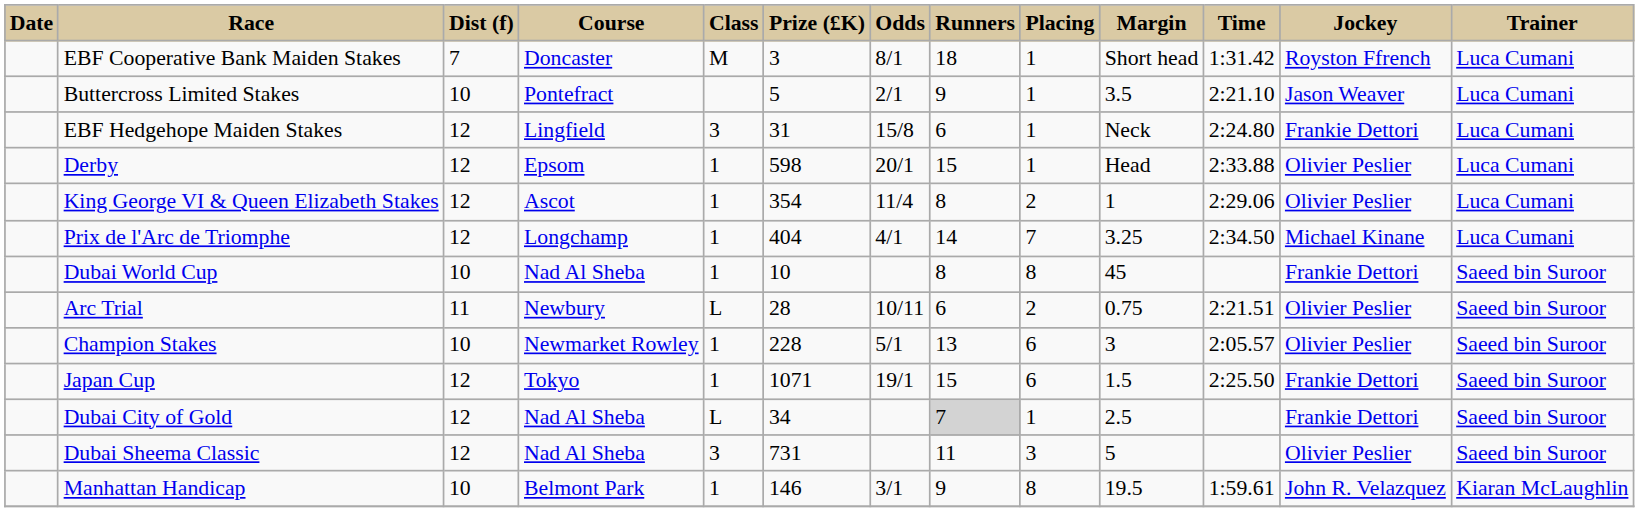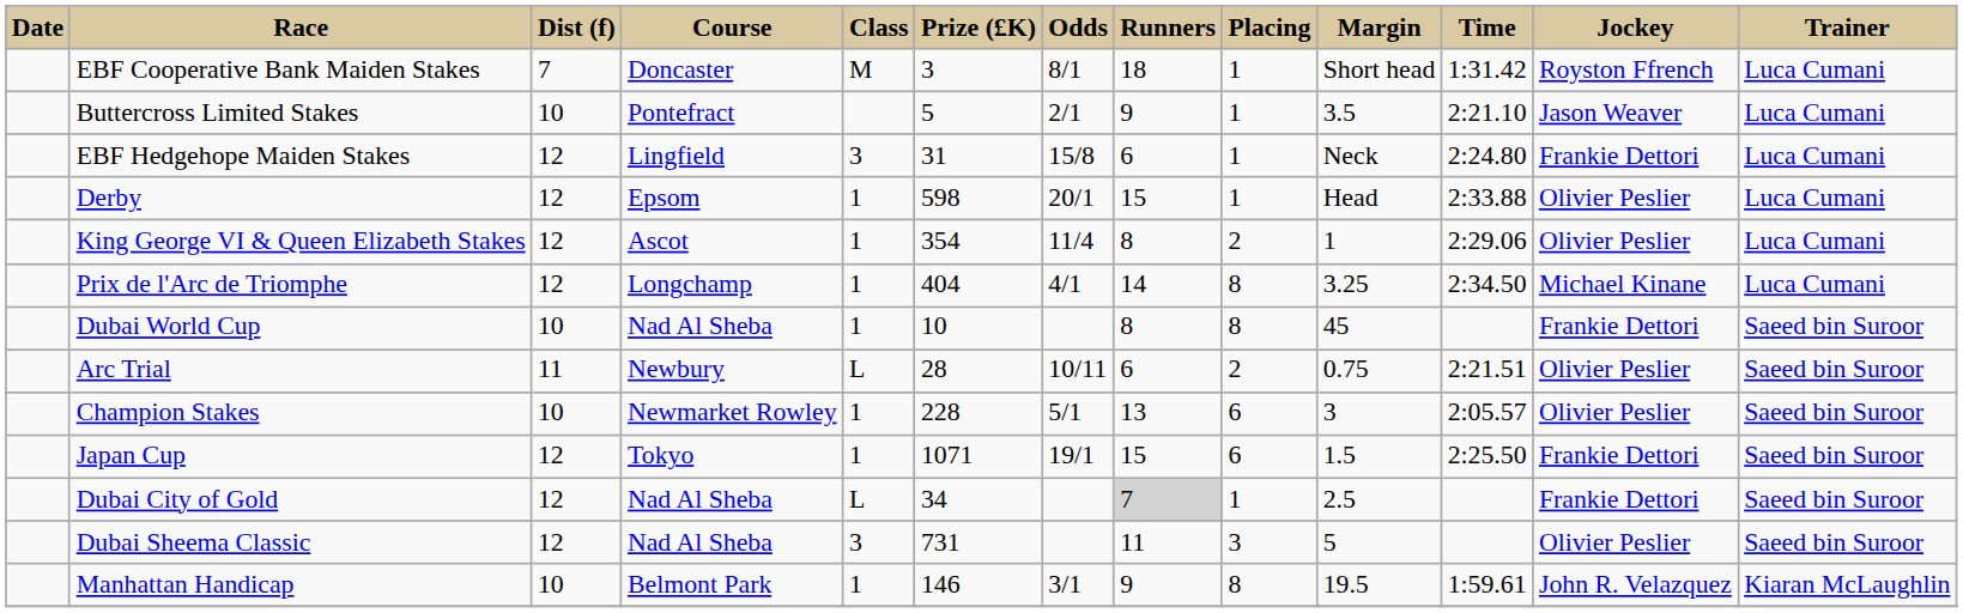 <table class = "wikitable sortable" | border="1" cellpadding="1" style=" text-align:centre; margin-left:1em; float:centre ;border-collapse: collapse; font-size:80%">
 <tr style="background:#dacaa4; text-align:center;">
 <th style="background-color:#dacaa4;">Date</th>
 <th style="background-color:#dacaa4;">Race</th>
 <th style="background-color:#dacaa4;">Dist (f)</th>
 <th style="background-color:#dacaa4;">Course</th>
 <th style="background-color:#dacaa4;">Class</th>
 <th style="background-color:#dacaa4;">Prize (£K)</th>
 <th style="background-color:#dacaa4;">Odds</th>
 <th style="background-color:#dacaa4;">Runners</th>
 <th style="background-color:#dacaa4;">Placing</th>
 <th style="background-color:#dacaa4;">Margin</th>
 <th style="background-color:#dacaa4;">Time</th>
 <th style="background-color:#dacaa4;">Jockey</th>
 <th style="background-color:#dacaa4;">Trainer</th>
 </tr>
 <tr>
 <td></td>
 <td>EBF Cooperative Bank Maiden Stakes</td>
 <td>7</td>
 <td><a href='#'>Doncaster</a></td>
 <td>M</td>
 <td>3</td>
 <td>8/1</td>
 <td>18</td>
 <td>1</td>
 <td>Short head</td>
 <td>1:31.42</td>
 <td><a href='#'>Royston Ffrench</a></td>
 <td><a href='#'>Luca Cumani</a></td>
 </tr>
 <tr>
 <td></td>
 <td>Buttercross Limited Stakes</td>
 <td>10</td>
 <td><a href='#'>Pontefract</a></td>
 <td></td>
 <td>5</td>
 <td>2/1</td>
 <td>9</td>
 <td>1</td>
 <td>3.5</td>
 <td>2:21.10</td>
 <td><a href='#'>Jason Weaver</a></td>
 <td><a href='#'>Luca Cumani</a></td>
 </tr>
 <tr>
 <td></td>
 <td>EBF Hedgehope Maiden Stakes</td>
 <td>12</td>
 <td><a href='#'>Lingfield</a></td>
 <td>3</td>
 <td>31</td>
 <td>15/8</td>
 <td>6</td>
 <td>1</td>
 <td>Neck</td>
 <td>2:24.80</td>
 <td><a href='#'>Frankie Dettori</a></td>
 <td><a href='#'>Luca Cumani</a></td>
 </tr>
 <tr>
 <td></td>
 <td><a href='#'>Derby</a></td>
 <td>12</td>
 <td><a href='#'>Epsom</a></td>
 <td>1</td>
 <td>598</td>
 <td>20/1</td>
 <td>15</td>
 <td>1</td>
 <td>Head</td>
 <td>2:33.88</td>
 <td><a href='#'>Olivier Peslier</a></td>
 <td><a href='#'>Luca Cumani</a></td>
 </tr>
 <tr>
 <td></td>
 <td><a href='#'>King George VI & Queen Elizabeth Stakes</a></td>
 <td>12</td>
 <td><a href='#'>Ascot</a></td>
 <td>1</td>
 <td>354</td>
 <td>11/4</td>
 <td>8</td>
 <td>2</td>
 <td>1</td>
 <td>2:29.06</td>
 <td><a href='#'>Olivier Peslier</a></td>
 <td><a href='#'>Luca Cumani</a></td>
 </tr>
 <tr>
 <td></td>
 <td><a href='#'>Prix de l'Arc de Triomphe</a></td>
 <td>12</td>
 <td><a href='#'>Longchamp</a></td>
 <td>1</td>
 <td>404</td>
 <td>4/1</td>
 <td>14</td>
-<td>7</td>
+<td>8</td>
 <td>3.25</td>
 <td>2:34.50</td>
 <td><a href='#'>Michael Kinane</a></td>
 <td><a href='#'>Luca Cumani</a></td>
 </tr>
 <tr>
 <td></td>
 <td><a href='#'>Dubai World Cup</a></td>
 <td>10</td>
 <td><a href='#'>Nad Al Sheba</a></td>
 <td>1</td>
 <td>10</td>
 <td></td>
 <td>8</td>
 <td>8</td>
 <td>45</td>
 <td></td>
 <td><a href='#'>Frankie Dettori</a></td>
 <td><a href='#'>Saeed bin Suroor</a></td>
 </tr>
 <tr>
 <td></td>
 <td><a href='#'>Arc Trial</a></td>
 <td>11</td>
 <td><a href='#'>Newbury</a></td>
 <td>L</td>
 <td>28</td>
 <td>10/11</td>
 <td>6</td>
 <td>2</td>
 <td>0.75</td>
 <td>2:21.51</td>
 <td><a href='#'>Olivier Peslier</a></td>
 <td><a href='#'>Saeed bin Suroor</a></td>
 </tr>
 <tr>
 <td></td>
 <td><a href='#'>Champion Stakes</a></td>
 <td>10</td>
 <td><a href='#'>Newmarket Rowley</a></td>
 <td>1</td>
 <td>228</td>
 <td>5/1</td>
 <td>13</td>
 <td>6</td>
 <td>3</td>
 <td>2:05.57</td>
 <td><a href='#'>Olivier Peslier</a></td>
 <td><a href='#'>Saeed bin Suroor</a></td>
 </tr>
 <tr>
 <td></td>
 <td><a href='#'>Japan Cup</a></td>
 <td>12</td>
 <td><a href='#'>Tokyo</a></td>
 <td>1</td>
 <td>1071</td>
 <td>19/1</td>
 <td>15</td>
 <td>6</td>
 <td>1.5</td>
 <td>2:25.50</td>
 <td><a href='#'>Frankie Dettori</a></td>
 <td><a href='#'>Saeed bin Suroor</a></td>
 </tr>
 <tr>
 <td></td>
 <td><a href='#'>Dubai City of Gold</a></td>
 <td>12</td>
 <td><a href='#'>Nad Al Sheba</a></td>
 <td>L</td>
 <td>34</td>
 <td></td>
 <td style="background: lightgrey;">7</td>
 <td>1</td>
 <td>2.5</td>
 <td></td>
 <td><a href='#'>Frankie Dettori</a></td>
 <td><a href='#'>Saeed bin Suroor</a></td>
 </tr>
 <tr>
 <td></td>
 <td><a href='#'>Dubai Sheema Classic</a></td>
 <td>12</td>
 <td><a href='#'>Nad Al Sheba</a></td>
 <td>3</td>
 <td>731</td>
 <td></td>
 <td>11</td>
 <td>3</td>
 <td>5</td>
 <td></td>
 <td><a href='#'>Olivier Peslier</a></td>
 <td><a href='#'>Saeed bin Suroor</a></td>
 </tr>
 <tr>
 <td></td>
 <td><a href='#'>Manhattan Handicap</a></td>
 <td>10</td>
 <td><a href='#'>Belmont Park</a></td>
 <td>1</td>
 <td>146</td>
 <td>3/1</td>
 <td>9</td>
 <td>8</td>
 <td>19.5</td>
 <td>1:59.61</td>
 <td><a href='#'>John R. Velazquez</a></td>
 <td><a href='#'>Kiaran McLaughlin</a></td>
 </tr>
 <tr>
 </tr>
 </table>
